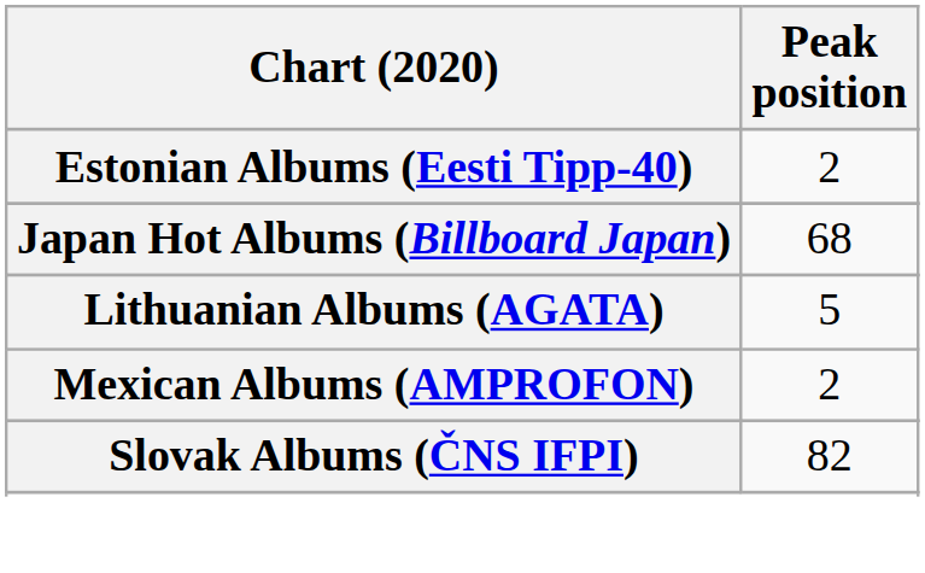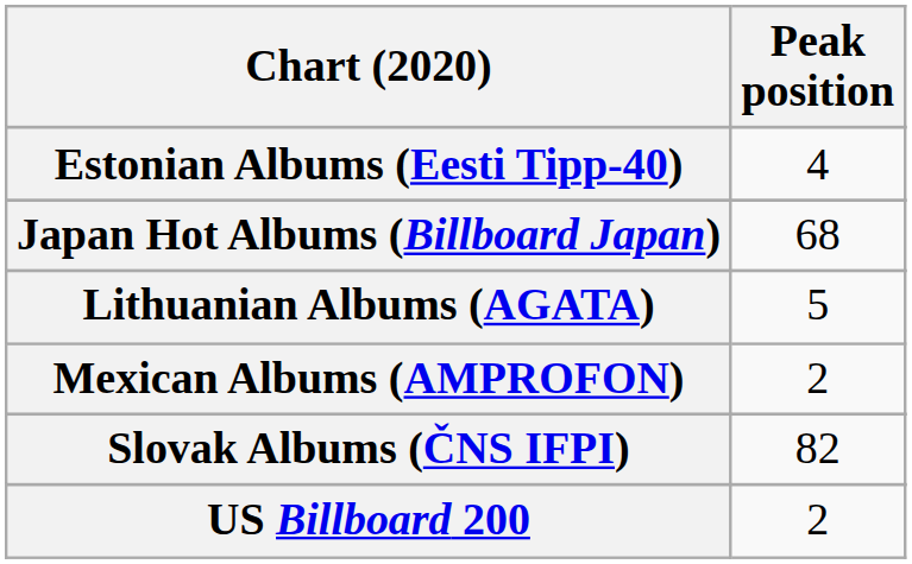 <table class="wikitable sortable plainrowheaders" style="text-align:center">
 <tr>
 <th scope="col">Chart (2020)</th>
 <th scope="col">Peak<br>position</th>
 </tr>
 <tr>
 </tr>
 <tr>
 </tr>
 <tr>
 </tr>
 <tr>
 </tr>
 <tr>
 </tr>
 <tr>
 </tr>
 <tr>
 </tr>
 <tr>
 </tr>
 <tr>
 <th scope="row">Estonian Albums (<a href='#'>Eesti Tipp-40</a>)</th>
-<td>2</td>
+<td>4</td>
 </tr>
 <tr>
 </tr>
 <tr>
 </tr>
 <tr>
 </tr>
 <tr>
 </tr>
 <tr>
 </tr>
 <tr>
 </tr>
 <tr>
 <th scope="row">Japan Hot Albums (<em><a href='#'>Billboard Japan</a></em>)</th>
 <td>68</td>
 </tr>
 <tr>
 </tr>
 <tr>
 <th scope="row">Lithuanian Albums (<a href='#'>AGATA</a>)</th>
 <td>5</td>
 </tr>
 <tr>
 <th scope="row">Mexican Albums (<a href='#'>AMPROFON</a>)</th>
 <td>2</td>
 </tr>
 <tr>
 </tr>
 <tr>
 </tr>
 <tr>
 </tr>
 <tr>
 </tr>
 <tr>
 </tr>
 <tr>
 <th scope="row">Slovak Albums (<a href='#'>ČNS IFPI</a>)</th>
 <td>82</td>
 </tr>
 <tr>
 </tr>
 <tr>
 </tr>
 <tr>
 </tr>
+<tr>
+<th scope="row">US <a href='#'><em>Billboard</em> 200</a></th>
+<td>2</td>
+</tr>
 </table>
